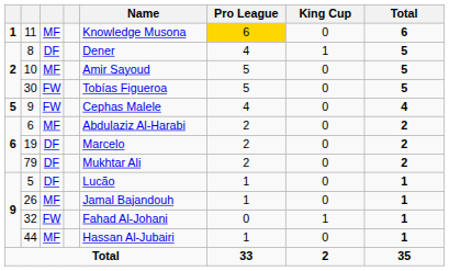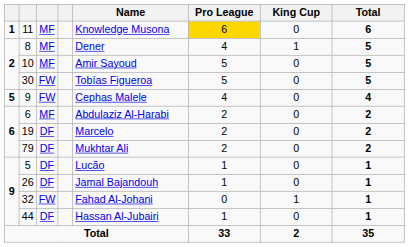 <table class="wikitable" style="text-align:center">
 <tr>
 <th width=15></th>
 <th width=15></th>
 <th width=15></th>
 <th width=15></th>
 <th width=165>Name</th>
 <th width=100>Pro League</th>
 <th width=100>King Cup</th>
 <th width=100>Total</th>
 </tr>
 <tr>
 <td><strong>1</strong></td>
 <td>11</td>
 <td><a href='#'>MF</a></td>
 <td></td>
 <td align=left><a href='#'>Knowledge Musona</a></td>
 <td style="background: gold;">6</td>
 <td>0</td>
 <td><strong>6</strong></td>
 </tr>
 <tr>
 <td rowspan=3><strong>2</strong></td>
 <td>8</td>
-<td><a href='#'>DF</a></td>
+<td><a href='#'>MF</a></td>
 <td></td>
 <td align=left><a href='#'>Dener</a></td>
 <td>4</td>
 <td>1</td>
 <td><strong>5</strong></td>
 </tr>
 <tr>
 <td>10</td>
 <td><a href='#'>MF</a></td>
 <td></td>
 <td align=left><a href='#'>Amir Sayoud</a></td>
 <td>5</td>
 <td>0</td>
 <td><strong>5</strong></td>
 </tr>
 <tr>
 <td>30</td>
 <td><a href='#'>FW</a></td>
 <td></td>
 <td align=left><a href='#'>Tobías Figueroa</a></td>
 <td>5</td>
 <td>0</td>
 <td><strong>5</strong></td>
 </tr>
 <tr>
 <td><strong>5</strong></td>
 <td>9</td>
 <td><a href='#'>FW</a></td>
 <td></td>
 <td align=left><a href='#'>Cephas Malele</a></td>
 <td>4</td>
 <td>0</td>
 <td><strong>4</strong></td>
 </tr>
 <tr>
 <td rowspan=3><strong>6</strong></td>
 <td>6</td>
 <td><a href='#'>MF</a></td>
 <td></td>
 <td align=left><a href='#'>Abdulaziz Al-Harabi</a></td>
 <td>2</td>
 <td>0</td>
 <td><strong>2</strong></td>
 </tr>
 <tr>
 <td>19</td>
 <td><a href='#'>DF</a></td>
 <td></td>
 <td align=left><a href='#'>Marcelo</a></td>
 <td>2</td>
 <td>0</td>
 <td><strong>2</strong></td>
 </tr>
 <tr>
 <td>79</td>
 <td><a href='#'>DF</a></td>
 <td></td>
 <td align=left><a href='#'>Mukhtar Ali</a></td>
 <td>2</td>
 <td>0</td>
 <td><strong>2</strong></td>
 </tr>
 <tr>
 <td rowspan=4><strong>9</strong></td>
 <td>5</td>
 <td><a href='#'>DF</a></td>
 <td></td>
 <td align=left><a href='#'>Lucão</a></td>
 <td>1</td>
 <td>0</td>
 <td><strong>1</strong></td>
 </tr>
 <tr>
 <td>26</td>
-<td><a href='#'>MF</a></td>
+<td><a href='#'>DF</a></td>
 <td></td>
 <td align=left><a href='#'>Jamal Bajandouh</a></td>
 <td>1</td>
 <td>0</td>
 <td><strong>1</strong></td>
 </tr>
 <tr>
 <td>32</td>
 <td><a href='#'>FW</a></td>
 <td></td>
 <td align=left><a href='#'>Fahad Al-Johani</a></td>
 <td>0</td>
 <td>1</td>
 <td><strong>1</strong></td>
 </tr>
 <tr>
 <td>44</td>
-<td><a href='#'>MF</a></td>
+<td><a href='#'>DF</a></td>
 <td></td>
 <td align=left><a href='#'>Hassan Al-Jubairi</a></td>
 <td>1</td>
 <td>0</td>
 <td><strong>1</strong></td>
 </tr>
 <tr>
 <td colspan=5><strong>Total</strong></td>
 <td><strong>33</strong></td>
 <td><strong>2</strong></td>
 <td><strong>35</strong></td>
 </tr>
 </table>
